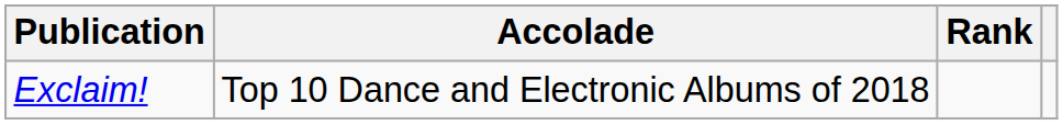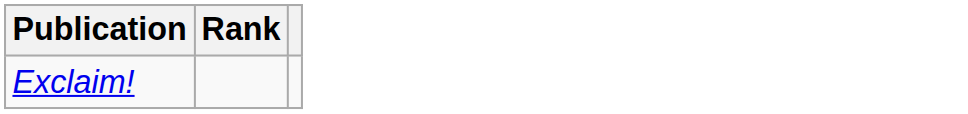 <table class="wikitable">
 <tr>
 <th>Publication</th>
-<th>Accolade</th>
 <th>Rank</th>
 <th class="unsortable"></th>
 </tr>
 <tr>
 <td><em><a href='#'>Exclaim!</a></em></td>
-<td>Top 10 Dance and Electronic Albums of 2018</td>
 <td></td>
 <td></td>
 </tr>
 </table>
